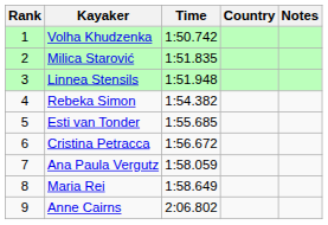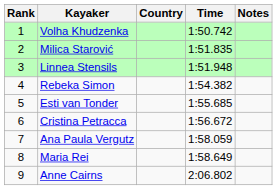 <table class="wikitable" style="text-align:center">
 <tr>
 <th>Rank</th>
 <th>Kayaker</th>
+<th>Country</th>
 <th>Time</th>
-<th>Country</th>
 <th>Notes</th>
 </tr>
 <tr bgcolor=bbffbb>
 <td>1</td>
 <td align="left"><a href='#'>Volha Khudzenka</a></td>
+<td align="left"></td>
 <td>1:50.742</td>
-<td align="left"></td>
 <td></td>
 </tr>
 <tr bgcolor=bbffbb>
 <td>2</td>
 <td align="left"><a href='#'>Milica Starović</a></td>
+<td align="left"></td>
 <td>1:51.835</td>
-<td align="left"></td>
 <td></td>
 </tr>
 <tr bgcolor=bbffbb>
 <td>3</td>
 <td align="left"><a href='#'>Linnea Stensils</a></td>
+<td align="left"></td>
 <td>1:51.948</td>
-<td align="left"></td>
 <td></td>
 </tr>
 <tr>
 <td>4</td>
 <td align="left"><a href='#'>Rebeka Simon</a></td>
+<td align="left"></td>
 <td>1:54.382</td>
-<td align="left"></td>
 <td></td>
 </tr>
 <tr>
 <td>5</td>
 <td align="left"><a href='#'>Esti van Tonder</a></td>
+<td align="left"></td>
 <td>1:55.685</td>
-<td align="left"></td>
 <td></td>
 </tr>
 <tr>
 <td>6</td>
 <td align="left"><a href='#'>Cristina Petracca</a></td>
+<td align="left"></td>
 <td>1:56.672</td>
-<td align="left"></td>
 <td></td>
 </tr>
 <tr>
 <td>7</td>
 <td align="left"><a href='#'>Ana Paula Vergutz</a></td>
+<td align="left"></td>
 <td>1:58.059</td>
-<td align="left"></td>
 <td></td>
 </tr>
 <tr>
 <td>8</td>
 <td align="left"><a href='#'>Maria Rei</a></td>
+<td align="left"></td>
 <td>1:58.649</td>
-<td align="left"></td>
 <td></td>
 </tr>
 <tr>
 <td>9</td>
 <td align="left"><a href='#'>Anne Cairns</a></td>
+<td align="left"></td>
 <td>2:06.802</td>
-<td align="left"></td>
 <td></td>
 </tr>
 </table>
